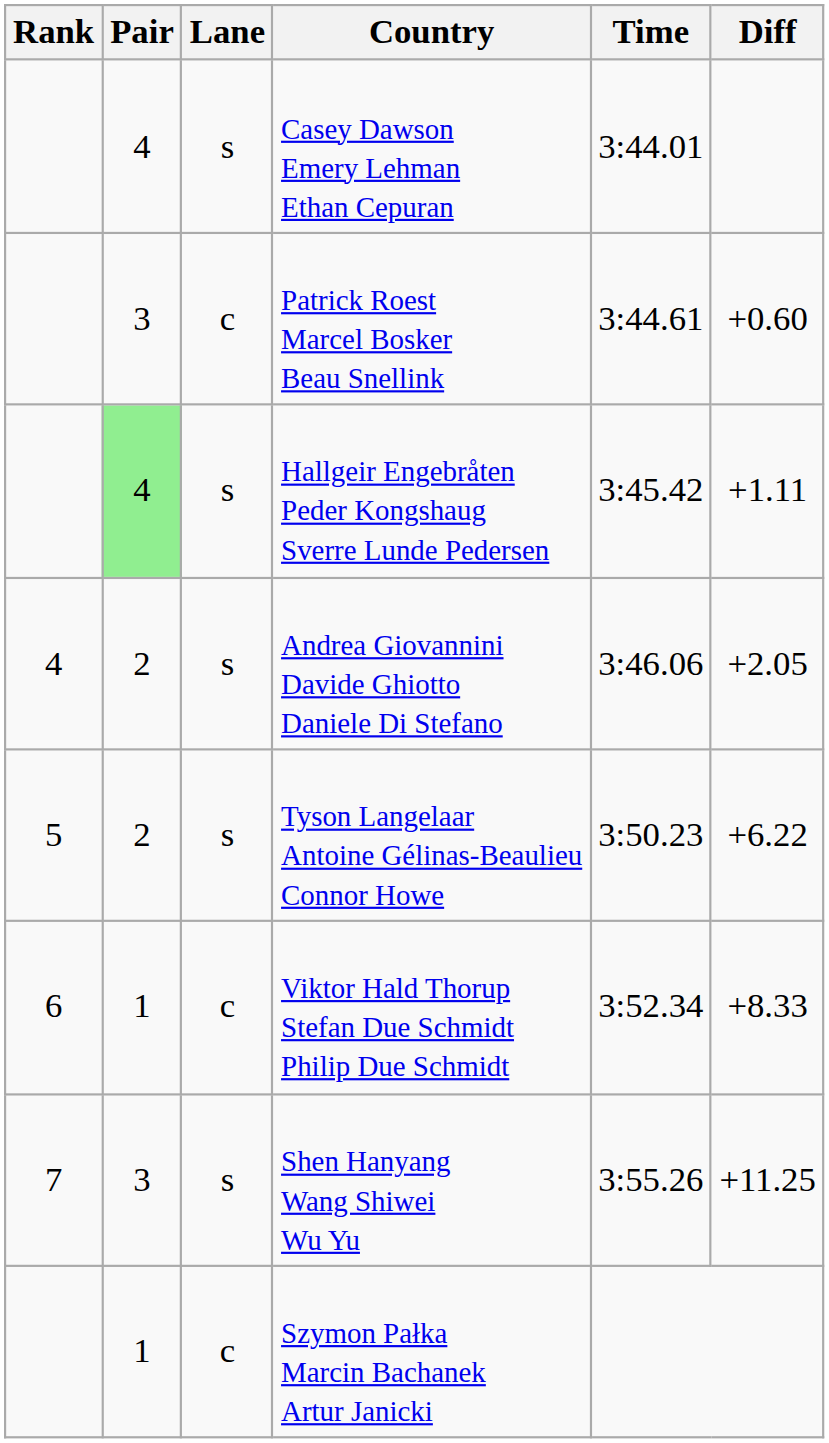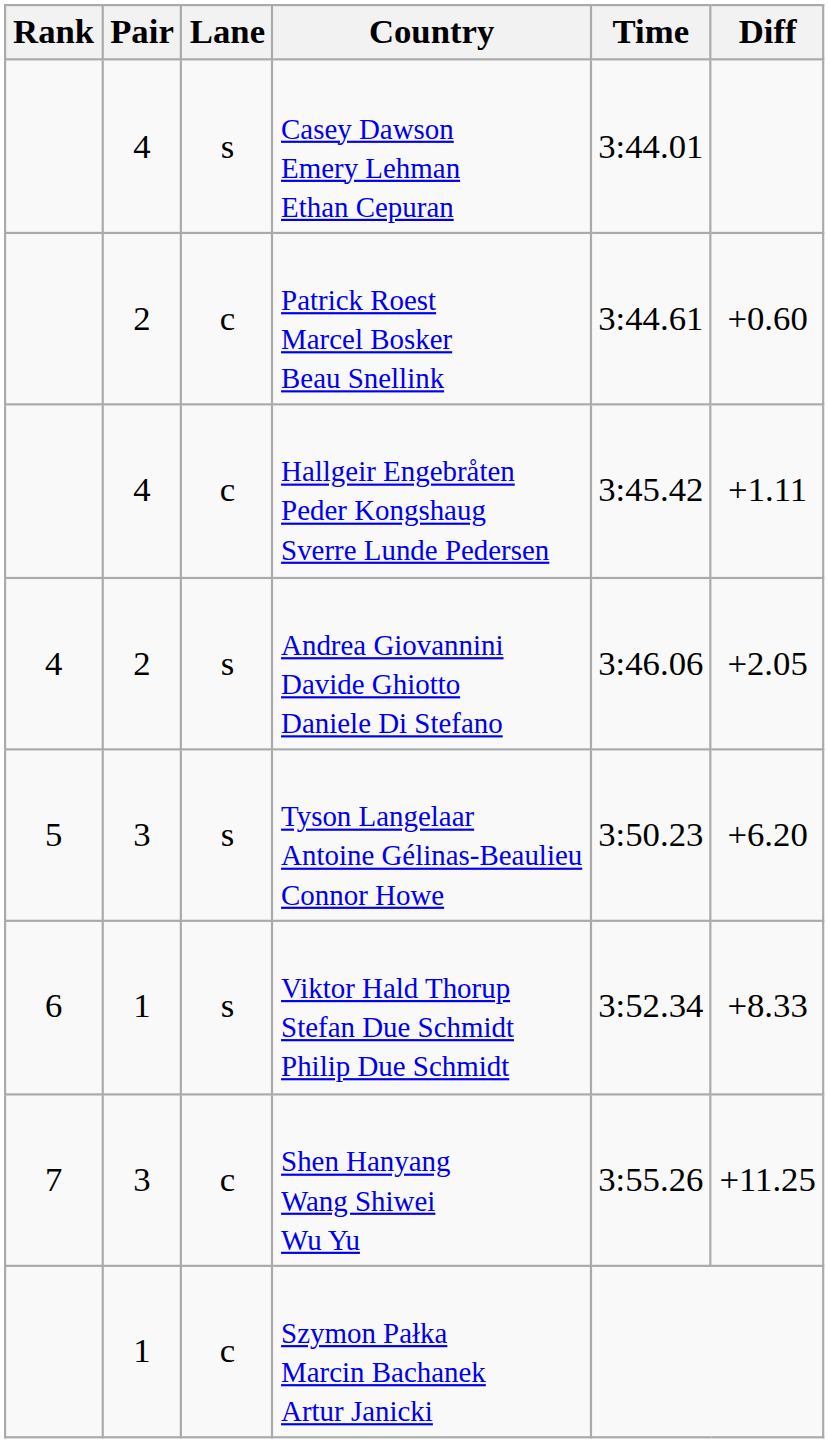 <table class="wikitable sortable" style="text-align:center">
 <tr>
 <th>Rank</th>
 <th>Pair</th>
 <th>Lane</th>
 <th>Country</th>
 <th>Time</th>
 <th>Diff</th>
 </tr>
 <tr>
 <td></td>
 <td>4</td>
 <td>s</td>
 <td align=left><br><small><a href='#'>Casey Dawson</a><br><a href='#'>Emery Lehman</a><br><a href='#'>Ethan Cepuran</a></small></td>
 <td>3:44.01</td>
 <td></td>
 </tr>
 <tr>
 <td></td>
-<td>3</td>
+<td>2</td>
 <td>c</td>
 <td align=left><br><small><a href='#'>Patrick Roest</a><br><a href='#'>Marcel Bosker</a><br><a href='#'>Beau Snellink</a></small></td>
 <td>3:44.61</td>
 <td>+0.60</td>
 </tr>
 <tr>
 <td></td>
-<td style="background: lightgreen;">4</td>
-<td>s</td>
+<td>4</td>
+<td>c</td>
 <td align=left><br><small><a href='#'>Hallgeir Engebråten</a><br><a href='#'>Peder Kongshaug</a><br><a href='#'>Sverre Lunde Pedersen</a></small></td>
 <td>3:45.42</td>
 <td>+1.11</td>
 </tr>
 <tr>
 <td>4</td>
 <td>2</td>
 <td>s</td>
 <td align=left><br><small><a href='#'>Andrea Giovannini</a><br><a href='#'>Davide Ghiotto</a><br><a href='#'>Daniele Di Stefano</a></small></td>
 <td>3:46.06</td>
 <td>+2.05</td>
 </tr>
 <tr>
 <td>5</td>
-<td>2</td>
+<td>3</td>
 <td>s</td>
 <td align=left><br><small><a href='#'>Tyson Langelaar</a><br><a href='#'>Antoine Gélinas-Beaulieu</a><br><a href='#'>Connor Howe</a></small></td>
 <td>3:50.23</td>
-<td>+6.22</td>
+<td>+6.20</td>
 </tr>
 <tr>
 <td>6</td>
 <td>1</td>
-<td>c</td>
+<td>s</td>
 <td align=left><br><small><a href='#'>Viktor Hald Thorup</a><br><a href='#'>Stefan Due Schmidt</a><br><a href='#'>Philip Due Schmidt</a></small></td>
 <td>3:52.34</td>
 <td>+8.33</td>
 </tr>
 <tr>
 <td>7</td>
 <td>3</td>
-<td>s</td>
+<td>c</td>
 <td align=left><br><small><a href='#'>Shen Hanyang</a><br><a href='#'>Wang Shiwei</a><br><a href='#'>Wu Yu</a></small></td>
 <td>3:55.26</td>
 <td>+11.25</td>
 </tr>
 <tr>
 <td></td>
 <td>1</td>
 <td>c</td>
 <td align=left><br><small><a href='#'>Szymon Pałka</a><br><a href='#'>Marcin Bachanek</a><br><a href='#'>Artur Janicki</a></small></td>
 <td colspan=2></td>
 </tr>
 </table>
